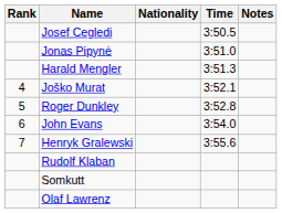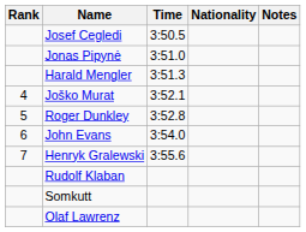 <table class="wikitable sortable" style="text-align:center">
 <tr>
 <th>Rank</th>
 <th>Name</th>
+<th>Time</th>
 <th>Nationality</th>
-<th>Time</th>
 <th>Notes</th>
 </tr>
 <tr>
 <td></td>
 <td align=left><a href='#'>Josef Cegledi</a></td>
+<td>3:50.5</td>
 <td align=left></td>
-<td>3:50.5</td>
 <td></td>
 </tr>
 <tr>
 <td></td>
 <td align=left><a href='#'>Jonas Pipynė</a></td>
+<td>3:51.0</td>
 <td align=left></td>
-<td>3:51.0</td>
 <td></td>
 </tr>
 <tr>
 <td></td>
 <td align=left><a href='#'>Harald Mengler</a></td>
+<td>3:51.3</td>
 <td align=left></td>
-<td>3:51.3</td>
 <td></td>
 </tr>
 <tr>
 <td>4</td>
 <td align=left><a href='#'>Joško Murat</a></td>
+<td>3:52.1</td>
 <td align=left></td>
-<td>3:52.1</td>
 <td></td>
 </tr>
 <tr>
 <td>5</td>
 <td align=left><a href='#'>Roger Dunkley</a></td>
+<td>3:52.8</td>
 <td align=left></td>
-<td>3:52.8</td>
 <td></td>
 </tr>
 <tr>
 <td>6</td>
 <td align=left><a href='#'>John Evans</a></td>
+<td>3:54.0</td>
 <td align=left></td>
-<td>3:54.0</td>
 <td></td>
 </tr>
 <tr>
 <td>7</td>
 <td align=left><a href='#'>Henryk Gralewski</a></td>
+<td>3:55.6</td>
 <td align=left></td>
-<td>3:55.6</td>
 <td></td>
 </tr>
 <tr>
 <td></td>
 <td align=left><a href='#'>Rudolf Klaban</a></td>
+<td></td>
 <td align=left></td>
-<td></td>
 <td></td>
 </tr>
 <tr>
 <td></td>
 <td align=left>Somkutt</td>
+<td></td>
 <td align=left></td>
-<td></td>
 <td></td>
 </tr>
 <tr>
 <td></td>
 <td align=left><a href='#'>Olaf Lawrenz</a></td>
+<td></td>
 <td align=left></td>
-<td></td>
 <td></td>
 </tr>
 </table>
